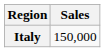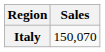 <table class="wikitable sortable plainrowheaders">
 <tr>
 <th scope="col">Region</th>
 <th scope="col">Sales</th>
 </tr>
 <tr>
 <th scope="row">Italy</th>
-<td>150,000</td>
+<td>150,070</td>
 </tr>
 </table>
